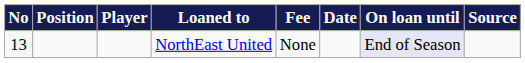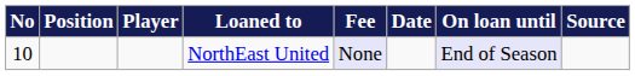 <table class="wikitable plainrowheaders sortable">
 <tr>
 <th style="background:#151B54; color:white;"><strong>No</strong></th>
 <th style="background:#151B54; color:white;text-align:center;"><strong>Position</strong></th>
 <th style="background:#151B54; color:white;"><strong>Player</strong></th>
 <th style="background:#151B54; color:white;"><strong>Loaned to</strong></th>
 <th style="background:#151B54; color:white;"><strong>Fee</strong></th>
 <th style="background:#151B54; color:white;"><strong>Date</strong></th>
 <th style="background:#151B54; color:white;"><strong>On loan until</strong></th>
 <th style="background:#151B54; color:white;"><strong>Source</strong></th>
 </tr>
 <tr>
-<td align=center>13</td>
+<td align=center>10</td>
 <td align=center></td>
 <td></td>
 <td><a href='#'>NorthEast United</a></td>
-<td>None</td>
+<td style="background: lavender;">None</td>
 <td></td>
 <td style="background: lavender;">End of Season</td>
 <td></td>
 </tr>
 </table>
